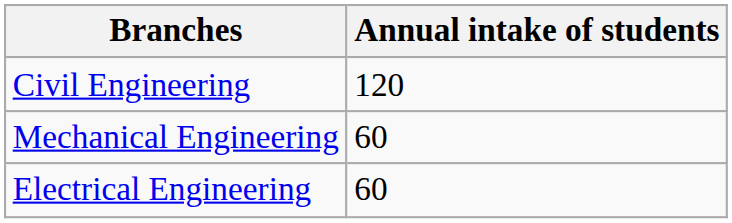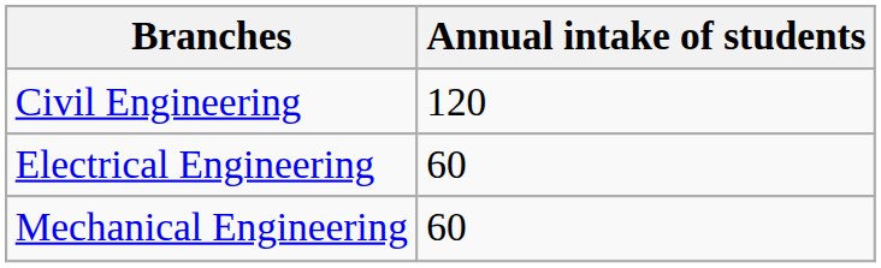 <table class="wikitable">
 <tr>
 <th>Branches</th>
 <th>Annual intake of students</th>
 </tr>
 <tr>
 <td><a href='#'>Civil Engineering</a></td>
 <td>120</td>
 </tr>
 <tr>
+<td><a href='#'>Electrical Engineering</a></td>
+<td>60</td>
+</tr>
+<tr>
 <td><a href='#'>Mechanical Engineering</a></td>
 <td>60</td>
 </tr>
-<tr>
-<td><a href='#'>Electrical Engineering</a></td>
-<td>60</td>
-</tr>
 </table>
